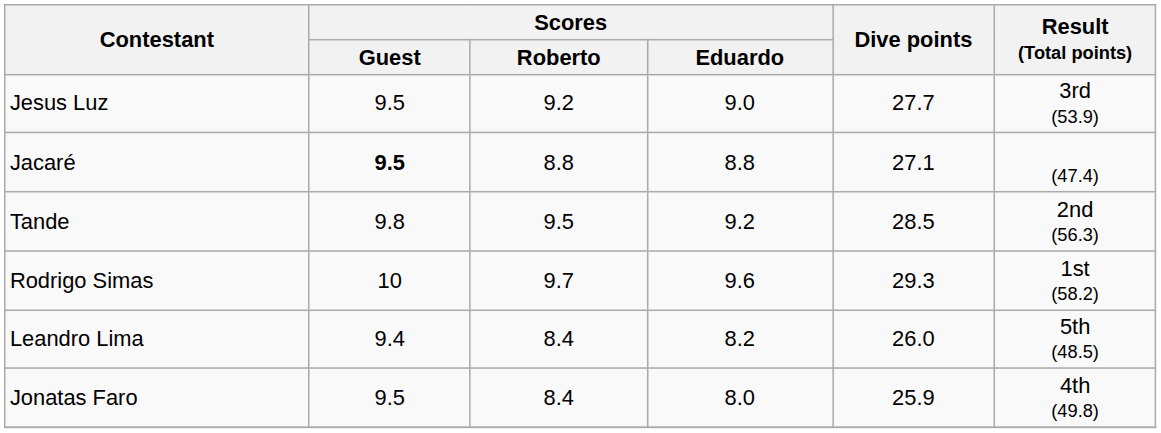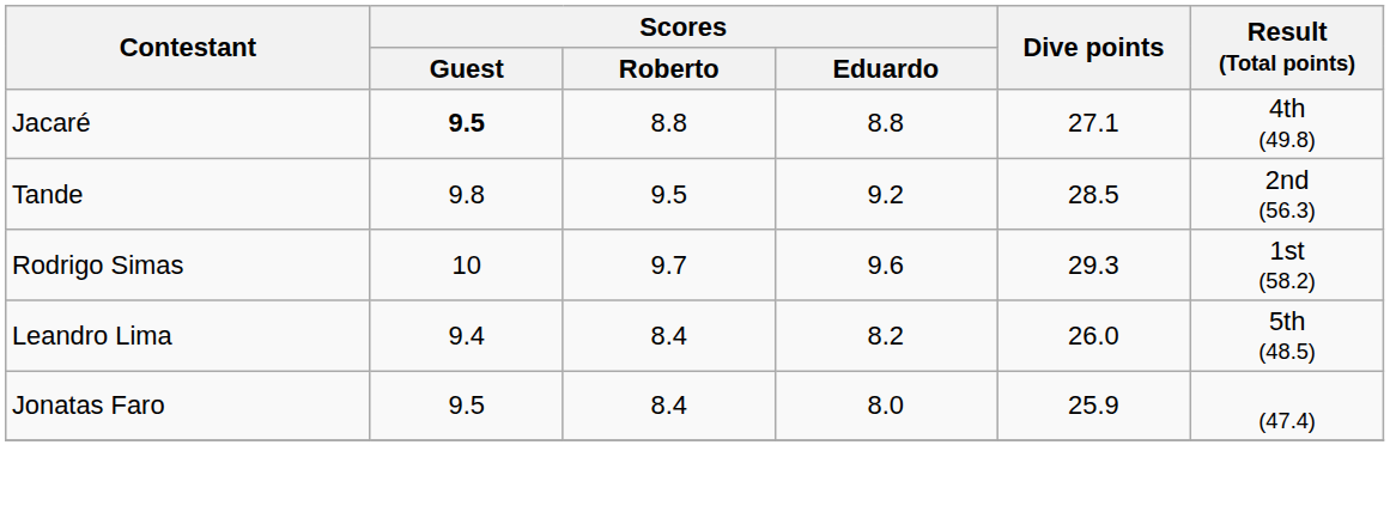 <table class="wikitable" style="text-align:center;  width:60%; font-size:90%;">
 <tr>
 <th rowspan="2" width=100>Contestant</th>
 <th colspan="3" width=150>Scores</th>
 <th rowspan="2" width=050>Dive points</th>
 <th rowspan="2" width=050>Result<br><small>(Total points)</small></th>
 </tr>
 <tr>
 <th width=50>Guest</th>
 <th width=50>Roberto</th>
 <th width=50>Eduardo</th>
 </tr>
 <tr>
-<td align="left">Jesus Luz</td>
-<td>9.5</td>
-<td>9.2</td>
-<td>9.0</td>
-<td>27.7</td>
-<td>3rd<br><small>(53.9)</small></td>
-</tr>
-<tr>
 <td align="left">Jacaré</td>
 <td><strong>9.5</strong></td>
 <td>8.8</td>
 <td>8.8</td>
 <td>27.1</td>
-<td><br><small>(47.4)</small></td>
+<td>4th<br><small>(49.8)</small></td>
 </tr>
 <tr>
 <td align="left">Tande</td>
 <td>9.8</td>
 <td>9.5</td>
 <td>9.2</td>
 <td>28.5</td>
 <td>2nd<br><small>(56.3)</small></td>
 </tr>
 <tr>
 <td align="left">Rodrigo Simas</td>
 <td>10</td>
 <td>9.7</td>
 <td>9.6</td>
 <td>29.3</td>
 <td>1st<br><small>(58.2)</small></td>
 </tr>
 <tr>
 <td align="left">Leandro Lima</td>
 <td>9.4</td>
 <td>8.4</td>
 <td>8.2</td>
 <td>26.0</td>
 <td>5th<br><small>(48.5)</small></td>
 </tr>
 <tr>
 <td align="left">Jonatas Faro</td>
 <td>9.5</td>
 <td>8.4</td>
 <td>8.0</td>
 <td>25.9</td>
-<td>4th<br><small>(49.8)</small></td>
+<td><br><small>(47.4)</small></td>
 </tr>
 <tr>
 </tr>
 </table>
